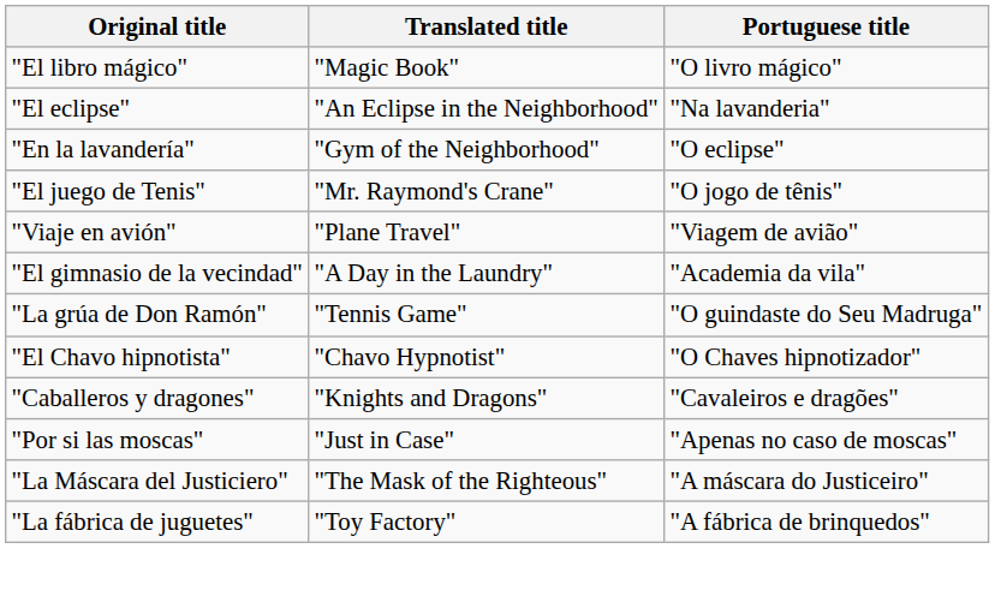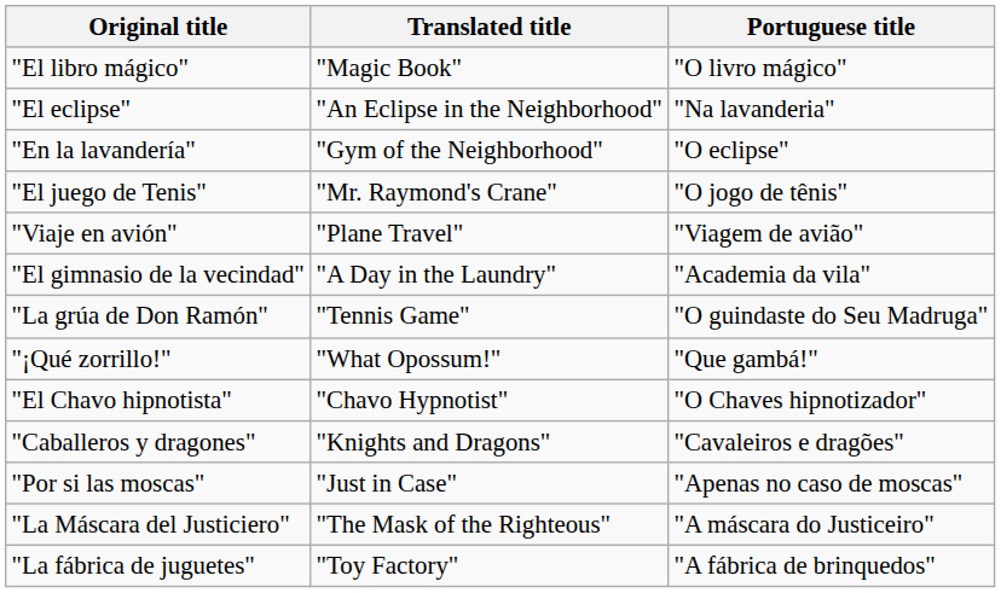 <table class="wikitable" style="font-size: 95%;">
 <tr>
 <th>Original title</th>
 <th>Translated title</th>
 <th>Portuguese title</th>
 </tr>
 <tr>
 <td>"El libro mágico"</td>
 <td>"Magic Book"</td>
 <td>"O livro mágico"</td>
 </tr>
 <tr>
 <td>"El eclipse"</td>
 <td>"An Eclipse in the Neighborhood"</td>
 <td>"Na lavanderia"</td>
 </tr>
 <tr>
 <td>"En la lavandería"</td>
 <td>"Gym of the Neighborhood"</td>
 <td>"O eclipse"</td>
 </tr>
 <tr>
 <td>"El juego de Tenis"</td>
 <td>"Mr. Raymond's Crane"</td>
 <td>"O jogo de tênis"</td>
 </tr>
 <tr>
 <td>"Viaje en avión"</td>
 <td>"Plane Travel"</td>
 <td>"Viagem de avião"</td>
 </tr>
 <tr>
 <td>"El gimnasio de la vecindad"</td>
 <td>"A Day in the Laundry"</td>
 <td>"Academia da vila"</td>
 </tr>
 <tr>
 <td>"La grúa de Don Ramón"</td>
 <td>"Tennis Game"</td>
 <td>"O guindaste do Seu Madruga"</td>
 </tr>
 <tr>
+<td>"¡Qué zorrillo!"</td>
+<td>"What Opossum!"</td>
+<td>"Que gambá!"</td>
+</tr>
+<tr>
 <td>"El Chavo hipnotista"</td>
 <td>"Chavo Hypnotist"</td>
 <td>"O Chaves hipnotizador"</td>
 </tr>
 <tr>
 <td>"Caballeros y dragones"</td>
 <td>"Knights and Dragons"</td>
 <td>"Cavaleiros e dragões"</td>
 </tr>
 <tr>
 <td>"Por si las moscas"</td>
 <td>"Just in Case"</td>
 <td>"Apenas no caso de moscas"</td>
 </tr>
 <tr>
 <td>"La Máscara del Justiciero"</td>
 <td>"The Mask of the Righteous"</td>
 <td>"A máscara do Justiceiro"</td>
 </tr>
 <tr>
 <td>"La fábrica de juguetes"</td>
 <td>"Toy Factory"</td>
 <td>"A fábrica de brinquedos"</td>
 </tr>
 </table>
